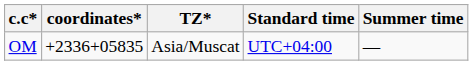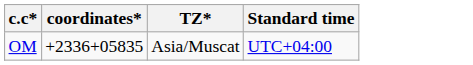 <table class="wikitable sortable">
 <tr>
 <th>c.c*</th>
 <th>coordinates*</th>
 <th>TZ*</th>
 <th>Standard time</th>
-<th>Summer time</th>
 </tr>
 <tr>
 <td><a href='#'>OM</a></td>
 <td>+2336+05835</td>
 <td>Asia/Muscat</td>
 <td><a href='#'>UTC+04:00</a></td>
-<td>—</td>
 </tr>
 </table>
